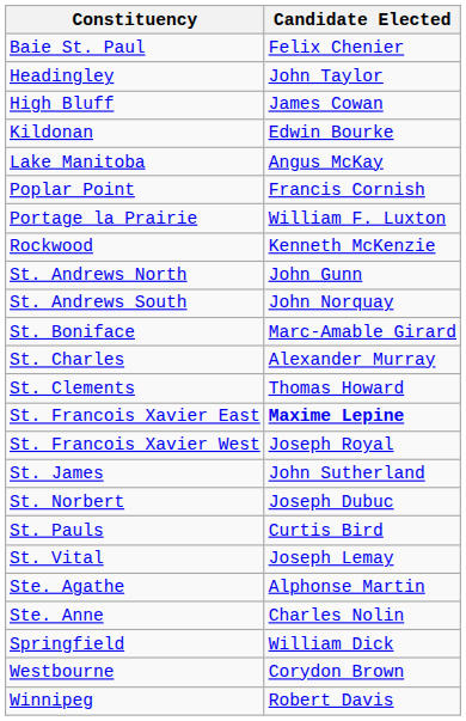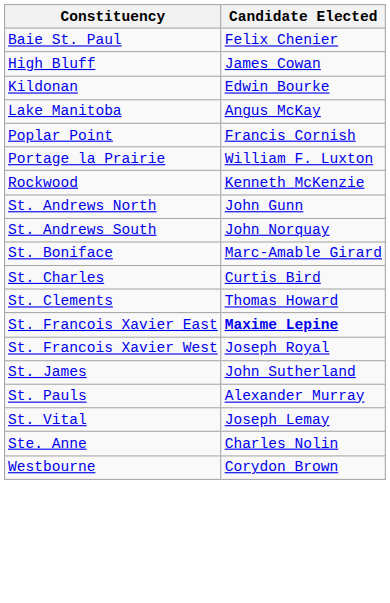 <table class="wikitable" border="1">
 <tr>
 <th>Constituency</th>
 <th>Candidate Elected</th>
 </tr>
 <tr>
 <td><a href='#'>Baie St. Paul</a></td>
 <td><a href='#'>Felix Chenier</a></td>
-</tr>
-<tr>
-<td><a href='#'>Headingley</a></td>
-<td><a href='#'>John Taylor</a></td>
 </tr>
 <tr>
 <td><a href='#'>High Bluff</a></td>
 <td><a href='#'>James Cowan</a></td>
 </tr>
 <tr>
 <td><a href='#'>Kildonan</a></td>
 <td><a href='#'>Edwin Bourke</a></td>
 </tr>
 <tr>
 <td><a href='#'>Lake Manitoba</a></td>
 <td><a href='#'>Angus McKay</a></td>
 </tr>
 <tr>
 <td><a href='#'>Poplar Point</a></td>
 <td><a href='#'>Francis Cornish</a></td>
 </tr>
 <tr>
 <td><a href='#'>Portage la Prairie</a></td>
 <td><a href='#'>William F. Luxton</a></td>
 </tr>
 <tr>
 <td><a href='#'>Rockwood</a></td>
 <td><a href='#'>Kenneth McKenzie</a></td>
 </tr>
 <tr>
 <td><a href='#'>St. Andrews North</a></td>
 <td><a href='#'>John Gunn</a></td>
 </tr>
 <tr>
 <td><a href='#'>St. Andrews South</a></td>
 <td><a href='#'>John Norquay</a></td>
 </tr>
 <tr>
 <td><a href='#'>St. Boniface</a></td>
 <td><a href='#'>Marc-Amable Girard</a></td>
 </tr>
 <tr>
 <td><a href='#'>St. Charles</a></td>
-<td><a href='#'>Alexander Murray</a></td>
+<td><a href='#'>Curtis Bird</a></td>
 </tr>
 <tr>
 <td><a href='#'>St. Clements</a></td>
 <td><a href='#'>Thomas Howard</a></td>
 </tr>
 <tr>
 <td><a href='#'>St. Francois Xavier East</a></td>
 <td><strong><a href='#'>Maxime Lepine</a></strong></td>
 </tr>
 <tr>
 <td><a href='#'>St. Francois Xavier West</a></td>
 <td><a href='#'>Joseph Royal</a></td>
 </tr>
 <tr>
 <td><a href='#'>St. James</a></td>
 <td><a href='#'>John Sutherland</a></td>
 </tr>
 <tr>
-<td><a href='#'>St. Norbert</a></td>
-<td><a href='#'>Joseph Dubuc</a></td>
-</tr>
-<tr>
 <td><a href='#'>St. Pauls</a></td>
-<td><a href='#'>Curtis Bird</a></td>
+<td><a href='#'>Alexander Murray</a></td>
 </tr>
 <tr>
 <td><a href='#'>St. Vital</a></td>
 <td><a href='#'>Joseph Lemay</a></td>
 </tr>
 <tr>
-<td><a href='#'>Ste. Agathe</a></td>
-<td><a href='#'>Alphonse Martin</a></td>
-</tr>
-<tr>
 <td><a href='#'>Ste. Anne</a></td>
 <td><a href='#'>Charles Nolin</a></td>
-</tr>
-<tr>
-<td><a href='#'>Springfield</a></td>
-<td><a href='#'>William Dick</a></td>
 </tr>
 <tr>
 <td><a href='#'>Westbourne</a></td>
 <td><a href='#'>Corydon Brown</a></td>
 </tr>
-<tr>
-<td><a href='#'>Winnipeg</a></td>
-<td><a href='#'>Robert Davis</a></td>
-</tr>
 </table>
